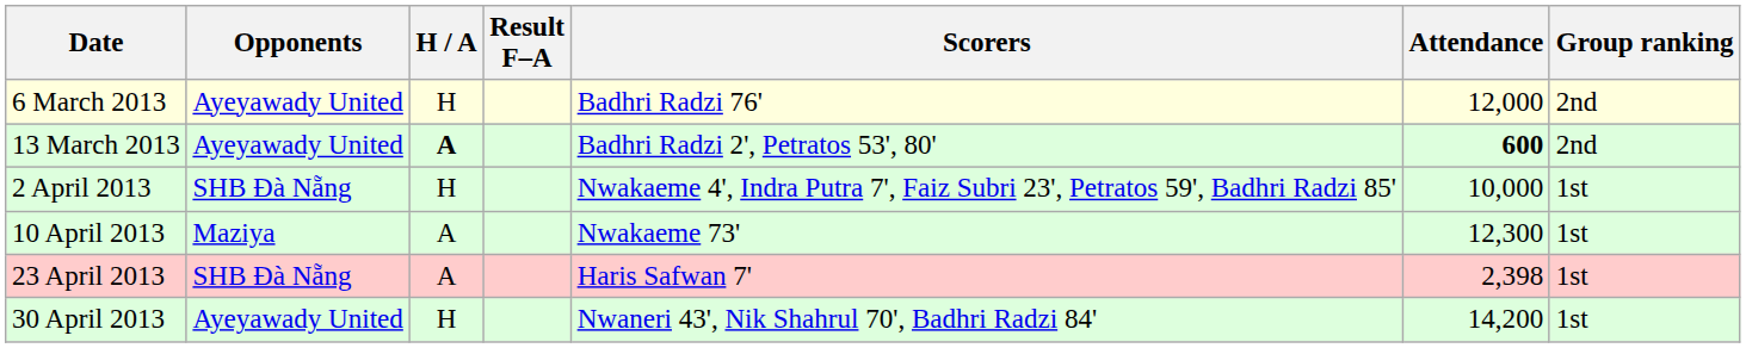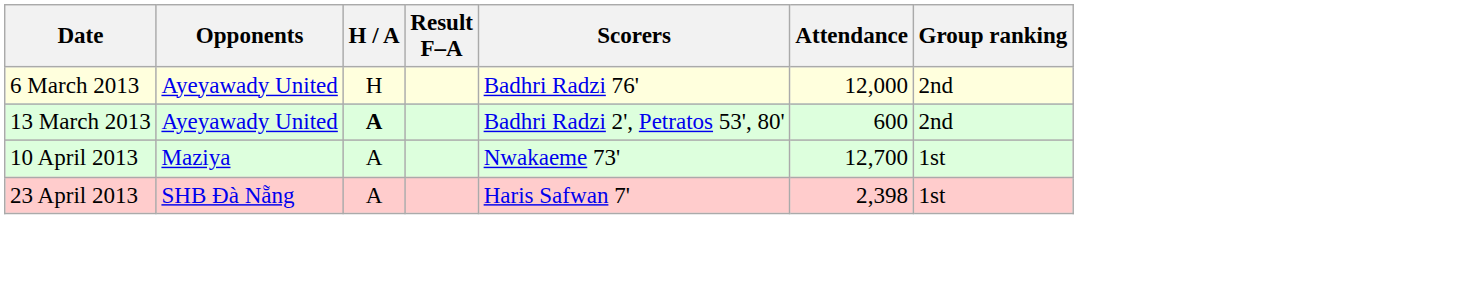 <table class="wikitable" style="text-align:center">
 <tr>
 <th>Date</th>
 <th>Opponents</th>
 <th>H / A</th>
 <th>Result<br>F–A</th>
 <th>Scorers</th>
 <th>Attendance</th>
 <th>Group ranking</th>
 </tr>
 <tr bgcolor="#ffffdd">
 <td align=left>6 March 2013</td>
 <td align=left> <a href='#'>Ayeyawady United</a></td>
 <td>H</td>
 <td></td>
 <td align=left><a href='#'>Badhri Radzi</a> 76'</td>
 <td align=right>12,000</td>
 <td align=left> 2nd</td>
 </tr>
 <tr bgcolor="#ddffdd">
 <td align=left>13 March 2013</td>
 <td align=left> <a href='#'>Ayeyawady United</a></td>
 <td><strong>A</strong></td>
 <td></td>
 <td align=left><a href='#'>Badhri Radzi</a> 2', <a href='#'>Petratos</a> 53', 80'</td>
-<td align=right><strong>600</strong></td>
+<td align=right>600</td>
 <td align=left> 2nd</td>
-</tr>
-<tr bgcolor="#ddffdd">
-<td align=left>2 April 2013</td>
-<td align=left> <a href='#'>SHB Đà Nẵng</a></td>
-<td>H</td>
-<td></td>
-<td align=left><a href='#'>Nwakaeme</a> 4', <a href='#'>Indra Putra</a> 7', <a href='#'>Faiz Subri</a> 23', <a href='#'>Petratos</a> 59', <a href='#'>Badhri Radzi</a> 85'</td>
-<td align=right>10,000</td>
-<td align=left> 1st</td>
 </tr>
 <tr bgcolor="#ddffdd">
 <td align=left>10 April 2013</td>
 <td align=left> <a href='#'>Maziya</a></td>
 <td>A</td>
 <td></td>
 <td align=left><a href='#'>Nwakaeme</a> 73'</td>
-<td align=right>12,300</td>
+<td align=right>12,700</td>
 <td align=left> 1st</td>
 </tr>
 <tr bgcolor="#FFCCCC">
 <td align=left>23 April 2013</td>
 <td align=left> <a href='#'>SHB Đà Nẵng</a></td>
 <td>A</td>
 <td></td>
 <td align=left><a href='#'>Haris Safwan</a> 7'</td>
 <td align=right>2,398</td>
 <td align=left> 1st</td>
 </tr>
-<tr bgcolor="#ddffdd">
-<td align=left>30 April 2013</td>
-<td align=left> <a href='#'>Ayeyawady United</a></td>
-<td>H</td>
-<td></td>
-<td align=left><a href='#'>Nwaneri</a> 43', <a href='#'>Nik Shahrul</a> 70', <a href='#'>Badhri Radzi</a> 84'</td>
-<td align=right>14,200</td>
-<td align=left> 1st</td>
-</tr>
 </table>
